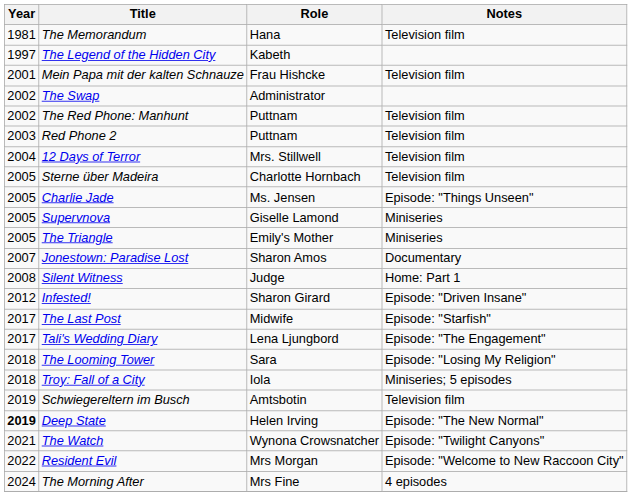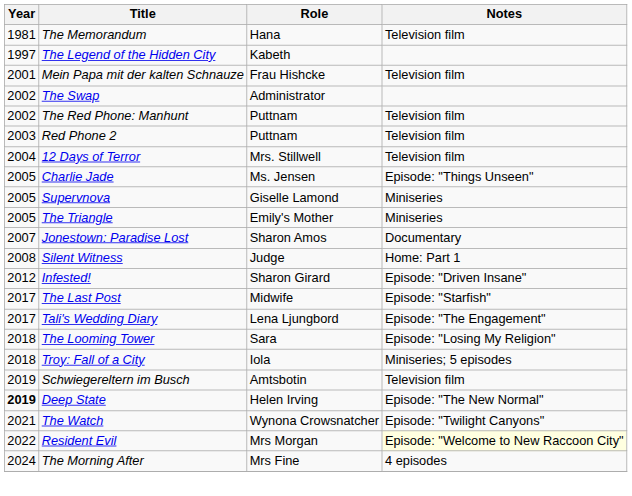 <table class="wikitable sortable">
 <tr>
 <th>Year</th>
 <th>Title</th>
 <th>Role</th>
 <th class="unsortable">Notes</th>
 </tr>
 <tr>
 <td>1981</td>
 <td><em>The Memorandum</em></td>
 <td>Hana</td>
 <td>Television film</td>
 </tr>
 <tr>
 <td>1997</td>
 <td><em><a href='#'>The Legend of the Hidden City</a></em></td>
 <td>Kabeth</td>
 <td></td>
 </tr>
 <tr>
 <td>2001</td>
 <td><em>Mein Papa mit der kalten Schnauze</em></td>
 <td>Frau Hishcke</td>
 <td>Television film</td>
 </tr>
 <tr>
 <td>2002</td>
 <td><em><a href='#'>The Swap</a></em></td>
 <td>Administrator</td>
 <td></td>
 </tr>
 <tr>
 <td>2002</td>
 <td><em>The Red Phone: Manhunt</em></td>
 <td>Puttnam</td>
 <td>Television film</td>
 </tr>
 <tr>
 <td>2003</td>
 <td><em>Red Phone 2</em></td>
 <td>Puttnam</td>
 <td>Television film</td>
 </tr>
 <tr>
 <td>2004</td>
 <td><em><a href='#'>12 Days of Terror</a></em></td>
 <td>Mrs. Stillwell</td>
-<td>Television film</td>
-</tr>
-<tr>
-<td>2005</td>
-<td><em>Sterne über Madeira</em></td>
-<td>Charlotte Hornbach</td>
 <td>Television film</td>
 </tr>
 <tr>
 <td>2005</td>
 <td><em><a href='#'>Charlie Jade</a></em></td>
 <td>Ms. Jensen</td>
 <td>Episode: "Things Unseen"</td>
 </tr>
 <tr>
 <td>2005</td>
 <td><em><a href='#'>Supervnova</a></em></td>
 <td>Giselle Lamond</td>
 <td>Miniseries</td>
 </tr>
 <tr>
 <td>2005</td>
 <td><em><a href='#'>The Triangle</a></em></td>
 <td>Emily's Mother</td>
 <td>Miniseries</td>
 </tr>
 <tr>
 <td>2007</td>
 <td><em><a href='#'>Jonestown: Paradise Lost</a></em></td>
 <td>Sharon Amos</td>
 <td>Documentary</td>
 </tr>
 <tr>
 <td>2008</td>
 <td><em><a href='#'>Silent Witness</a></em></td>
 <td>Judge</td>
 <td>Home: Part 1</td>
 </tr>
 <tr>
 <td>2012</td>
 <td><em><a href='#'>Infested!</a></em></td>
 <td>Sharon Girard</td>
 <td>Episode: "Driven Insane"</td>
 </tr>
 <tr>
 <td>2017</td>
 <td><em><a href='#'>The Last Post</a></em></td>
 <td>Midwife</td>
 <td>Episode: "Starfish"</td>
 </tr>
 <tr>
 <td>2017</td>
 <td><em><a href='#'>Tali's Wedding Diary</a></em></td>
 <td>Lena Ljungbord</td>
 <td>Episode: "The Engagement"</td>
 </tr>
 <tr>
 <td>2018</td>
 <td><em><a href='#'>The Looming Tower</a></em></td>
 <td>Sara</td>
 <td>Episode: "Losing My Religion"</td>
 </tr>
 <tr>
 <td>2018</td>
 <td><em><a href='#'>Troy: Fall of a City</a></em></td>
 <td>Iola</td>
 <td>Miniseries; 5 episodes</td>
 </tr>
 <tr>
 <td>2019</td>
 <td><em>Schwiegereltern im Busch</em></td>
 <td>Amtsbotin</td>
 <td>Television film</td>
 </tr>
 <tr>
 <td><strong>2019</strong></td>
 <td><em><a href='#'>Deep State</a></em></td>
 <td>Helen Irving</td>
 <td>Episode: "The New Normal"</td>
 </tr>
 <tr>
 <td>2021</td>
 <td><em><a href='#'>The Watch</a></em></td>
 <td>Wynona Crowsnatcher</td>
 <td>Episode: "Twilight Canyons"</td>
 </tr>
 <tr>
 <td>2022</td>
 <td><em><a href='#'>Resident Evil</a></em></td>
 <td>Mrs Morgan</td>
-<td>Episode: "Welcome to New Raccoon City"</td>
+<td style="background: lightyellow;">Episode: "Welcome to New Raccoon City"</td>
 </tr>
 <tr>
 <td>2024</td>
 <td><em>The Morning After</em></td>
 <td>Mrs Fine</td>
 <td>4 episodes</td>
 </tr>
 <tr>
 </tr>
 </table>
